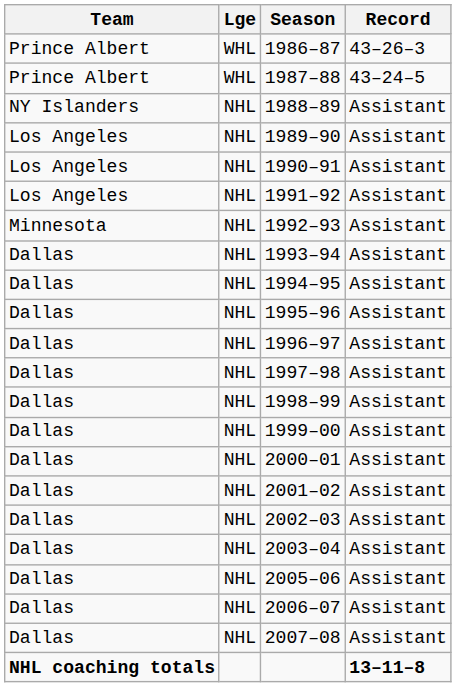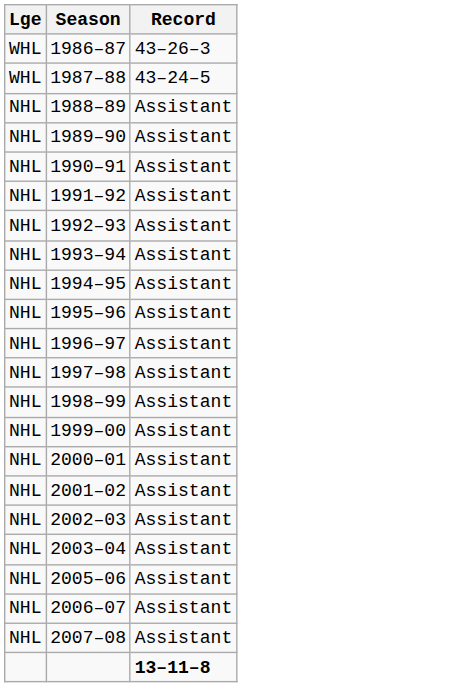 <table class="wikitable">
 <tr>
-<th>Team</th>
 <th>Lge</th>
 <th>Season</th>
 <th>Record</th>
 </tr>
 <tr>
-<td>Prince Albert</td>
 <td>WHL</td>
 <td>1986–87</td>
 <td>43–26–3</td>
 </tr>
 <tr>
-<td>Prince Albert</td>
 <td>WHL</td>
 <td>1987–88</td>
 <td>43–24–5</td>
 </tr>
 <tr>
-<td>NY Islanders</td>
 <td>NHL</td>
 <td>1988–89</td>
 <td>Assistant</td>
 </tr>
 <tr>
-<td>Los Angeles</td>
 <td>NHL</td>
 <td>1989–90</td>
 <td>Assistant</td>
 </tr>
 <tr>
-<td>Los Angeles</td>
 <td>NHL</td>
 <td>1990–91</td>
 <td>Assistant</td>
 </tr>
 <tr>
-<td>Los Angeles</td>
 <td>NHL</td>
 <td>1991–92</td>
 <td>Assistant</td>
 </tr>
 <tr>
-<td>Minnesota</td>
 <td>NHL</td>
 <td>1992–93</td>
 <td>Assistant</td>
 </tr>
 <tr>
-<td>Dallas</td>
 <td>NHL</td>
 <td>1993–94</td>
 <td>Assistant</td>
 </tr>
 <tr>
-<td>Dallas</td>
 <td>NHL</td>
 <td>1994–95</td>
 <td>Assistant</td>
 </tr>
 <tr>
-<td>Dallas</td>
 <td>NHL</td>
 <td>1995–96</td>
 <td>Assistant</td>
 </tr>
 <tr>
-<td>Dallas</td>
 <td>NHL</td>
 <td>1996–97</td>
 <td>Assistant</td>
 </tr>
 <tr>
-<td>Dallas</td>
 <td>NHL</td>
 <td>1997–98</td>
 <td>Assistant</td>
 </tr>
 <tr>
-<td>Dallas</td>
 <td>NHL</td>
 <td>1998–99</td>
 <td>Assistant</td>
 </tr>
 <tr>
-<td>Dallas</td>
 <td>NHL</td>
 <td>1999–00</td>
 <td>Assistant</td>
 </tr>
 <tr>
-<td>Dallas</td>
 <td>NHL</td>
 <td>2000–01</td>
 <td>Assistant</td>
 </tr>
 <tr>
-<td>Dallas</td>
 <td>NHL</td>
 <td>2001–02</td>
 <td>Assistant</td>
 </tr>
 <tr>
-<td>Dallas</td>
 <td>NHL</td>
 <td>2002–03</td>
 <td>Assistant</td>
 </tr>
 <tr>
-<td>Dallas</td>
 <td>NHL</td>
 <td>2003–04</td>
 <td>Assistant</td>
 </tr>
 <tr>
-<td>Dallas</td>
 <td>NHL</td>
 <td>2005–06</td>
 <td>Assistant</td>
 </tr>
 <tr>
-<td>Dallas</td>
 <td>NHL</td>
 <td>2006–07</td>
 <td>Assistant</td>
 </tr>
 <tr>
-<td>Dallas</td>
 <td>NHL</td>
 <td>2007–08</td>
 <td>Assistant</td>
 </tr>
 <tr>
-<td><strong>NHL coaching totals</strong></td>
 <td></td>
 <td></td>
 <td><strong>13–11–8</strong></td>
 </tr>
 </table>
